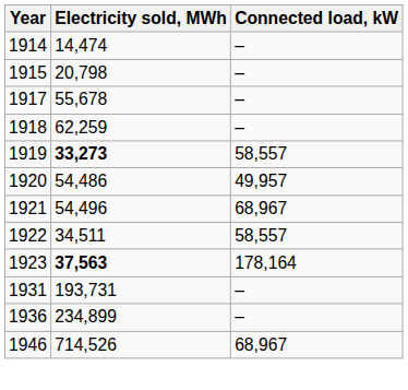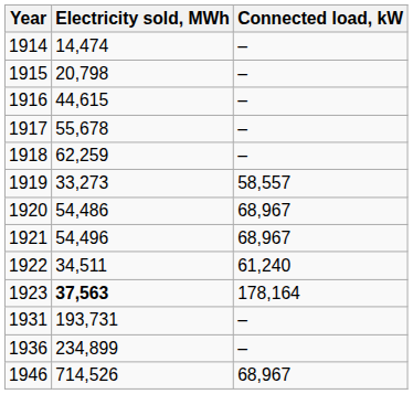 <table class="wikitable">
 <tr>
 <th>Year</th>
 <th>Electricity  sold, MWh</th>
 <th>Connected load, kW</th>
 </tr>
 <tr>
 <td>1914</td>
 <td>14,474</td>
 <td>–</td>
 </tr>
 <tr>
 <td>1915</td>
 <td>20,798</td>
 <td>–</td>
 </tr>
 <tr>
+<td>1916</td>
+<td>44,615</td>
+<td>–</td>
+</tr>
+<tr>
 <td>1917</td>
 <td>55,678</td>
 <td>–</td>
 </tr>
 <tr>
 <td>1918</td>
 <td>62,259</td>
 <td>–</td>
 </tr>
 <tr>
 <td>1919</td>
-<td><strong>33,273</strong></td>
+<td>33,273</td>
 <td>58,557</td>
 </tr>
 <tr>
 <td>1920</td>
 <td>54,486</td>
-<td>49,957</td>
+<td>68,967</td>
 </tr>
 <tr>
 <td>1921</td>
 <td>54,496</td>
 <td>68,967</td>
 </tr>
 <tr>
 <td>1922</td>
 <td>34,511</td>
-<td>58,557</td>
+<td>61,240</td>
 </tr>
 <tr>
 <td>1923</td>
 <td><strong>37,563</strong></td>
 <td>178,164</td>
 </tr>
 <tr>
 <td>1931</td>
 <td>193,731</td>
 <td>–</td>
 </tr>
 <tr>
 <td>1936</td>
 <td>234,899</td>
 <td>–</td>
 </tr>
 <tr>
 <td>1946</td>
 <td>714,526</td>
 <td>68,967</td>
 </tr>
 </table>
